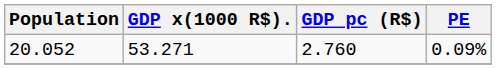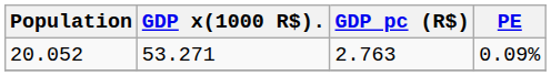 <table class="wikitable" border="1">
 <tr>
 <th>Population </th>
 <th><a href='#'>GDP</a> x(1000 R$).</th>
 <th><a href='#'>GDP pc</a> (R$)</th>
 <th><a href='#'>PE</a></th>
 </tr>
 <tr>
 <td>20.052</td>
 <td>53.271</td>
-<td>2.760</td>
+<td>2.763</td>
 <td>0.09%</td>
 </tr>
 <tr>
 </tr>
 </table>
